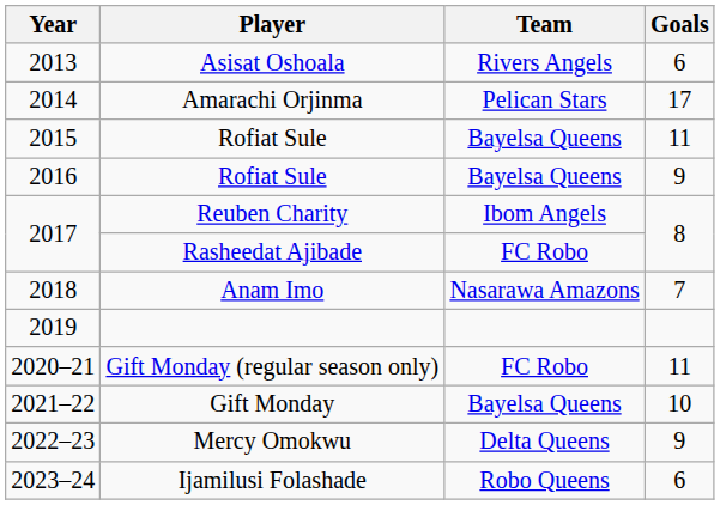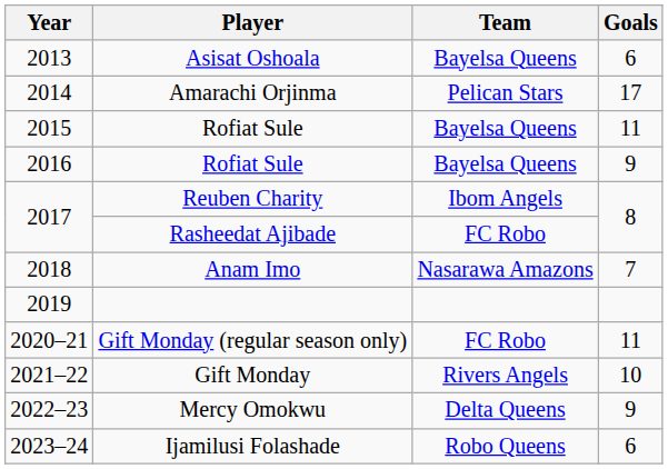 <table class="wikitable" style="text-align:center">
 <tr>
 <th>Year</th>
 <th>Player</th>
 <th>Team</th>
 <th>Goals</th>
 </tr>
 <tr>
 <td>2013</td>
 <td><a href='#'>Asisat Oshoala</a></td>
-<td><a href='#'>Rivers Angels</a></td>
+<td><a href='#'>Bayelsa Queens</a></td>
 <td>6</td>
 </tr>
 <tr>
 <td>2014</td>
 <td>Amarachi Orjinma</td>
 <td><a href='#'>Pelican Stars</a></td>
 <td>17</td>
 </tr>
 <tr>
 <td>2015</td>
 <td>Rofiat Sule</td>
 <td><a href='#'>Bayelsa Queens</a></td>
 <td>11</td>
 </tr>
 <tr>
 <td>2016</td>
 <td><a href='#'>Rofiat Sule</a></td>
 <td><a href='#'>Bayelsa Queens</a></td>
 <td>9</td>
 </tr>
 <tr>
 <td rowspan=2>2017</td>
 <td><a href='#'>Reuben Charity</a></td>
 <td><a href='#'>Ibom Angels</a></td>
 <td rowspan=2>8</td>
 </tr>
 <tr>
 <td><a href='#'>Rasheedat Ajibade</a></td>
 <td><a href='#'>FC Robo</a></td>
 </tr>
 <tr>
 <td>2018</td>
 <td><a href='#'>Anam Imo</a></td>
 <td><a href='#'>Nasarawa Amazons</a></td>
 <td>7</td>
 </tr>
 <tr>
 <td>2019</td>
 <td></td>
 <td></td>
 <td></td>
 </tr>
 <tr>
 <td>2020–21</td>
 <td><a href='#'>Gift Monday</a> (regular season only)</td>
 <td><a href='#'>FC Robo</a></td>
 <td>11</td>
 </tr>
 <tr>
 <td>2021–22</td>
 <td>Gift Monday</td>
-<td><a href='#'>Bayelsa Queens</a></td>
+<td><a href='#'>Rivers Angels</a></td>
 <td>10</td>
 </tr>
 <tr>
 <td>2022–23</td>
 <td>Mercy Omokwu</td>
 <td><a href='#'>Delta Queens</a></td>
 <td>9</td>
 </tr>
 <tr>
 <td>2023–24</td>
 <td>Ijamilusi Folashade</td>
 <td><a href='#'>Robo Queens</a></td>
 <td>6</td>
 </tr>
 </table>
